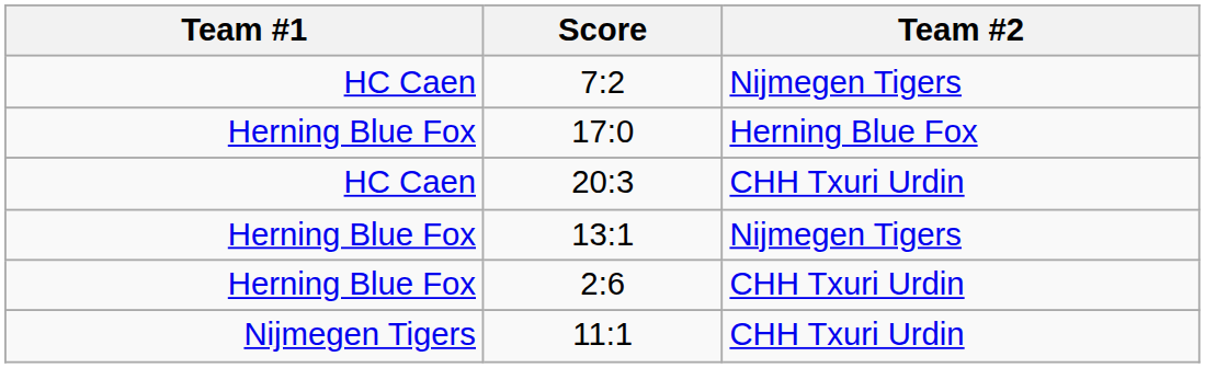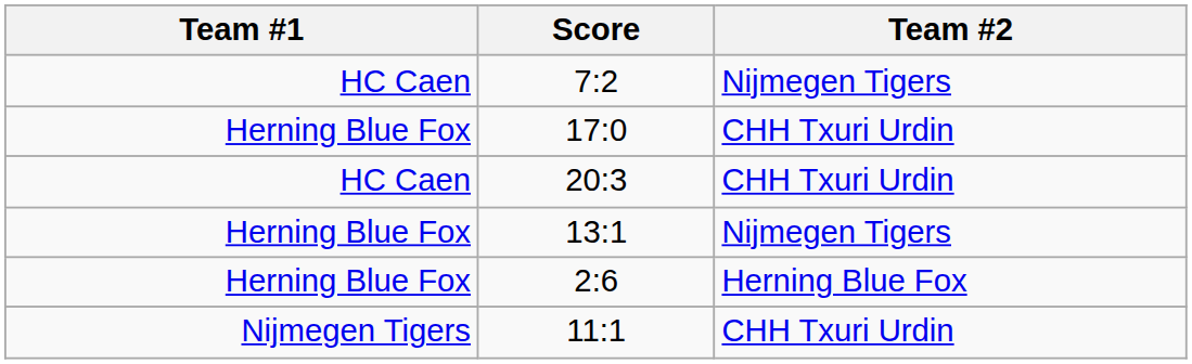 <table class="wikitable" style="text-align: center;">
 <tr>
 <th width=22%>Team #1</th>
 <th width=11%>Score</th>
 <th width=22%>Team #2</th>
 </tr>
 <tr>
 <td style="text-align: right;"><a href='#'>HC Caen</a> </td>
 <td>7:2</td>
 <td style="text-align: left;"> <a href='#'>Nijmegen Tigers</a></td>
 </tr>
 <tr>
 <td style="text-align: right;"><a href='#'>Herning Blue Fox</a> </td>
 <td>17:0</td>
-<td style="text-align: left;"> <a href='#'>Herning Blue Fox</a></td>
+<td style="text-align: left;"> <a href='#'>CHH Txuri Urdin</a></td>
 </tr>
 <tr>
 <td style="text-align: right;"><a href='#'>HC Caen</a> </td>
 <td>20:3</td>
 <td style="text-align: left;"> <a href='#'>CHH Txuri Urdin</a></td>
 </tr>
 <tr>
 <td style="text-align: right;"><a href='#'>Herning Blue Fox</a> </td>
 <td>13:1</td>
 <td style="text-align: left;"> <a href='#'>Nijmegen Tigers</a></td>
 </tr>
 <tr>
 <td style="text-align: right;"><a href='#'>Herning Blue Fox</a> </td>
 <td>2:6</td>
-<td style="text-align: left;"> <a href='#'>CHH Txuri Urdin</a></td>
+<td style="text-align: left;"> <a href='#'>Herning Blue Fox</a></td>
 </tr>
 <tr>
 <td style="text-align: right;"><a href='#'>Nijmegen Tigers</a> </td>
 <td>11:1</td>
 <td style="text-align: left;"> <a href='#'>CHH Txuri Urdin</a></td>
 </tr>
 </table>
